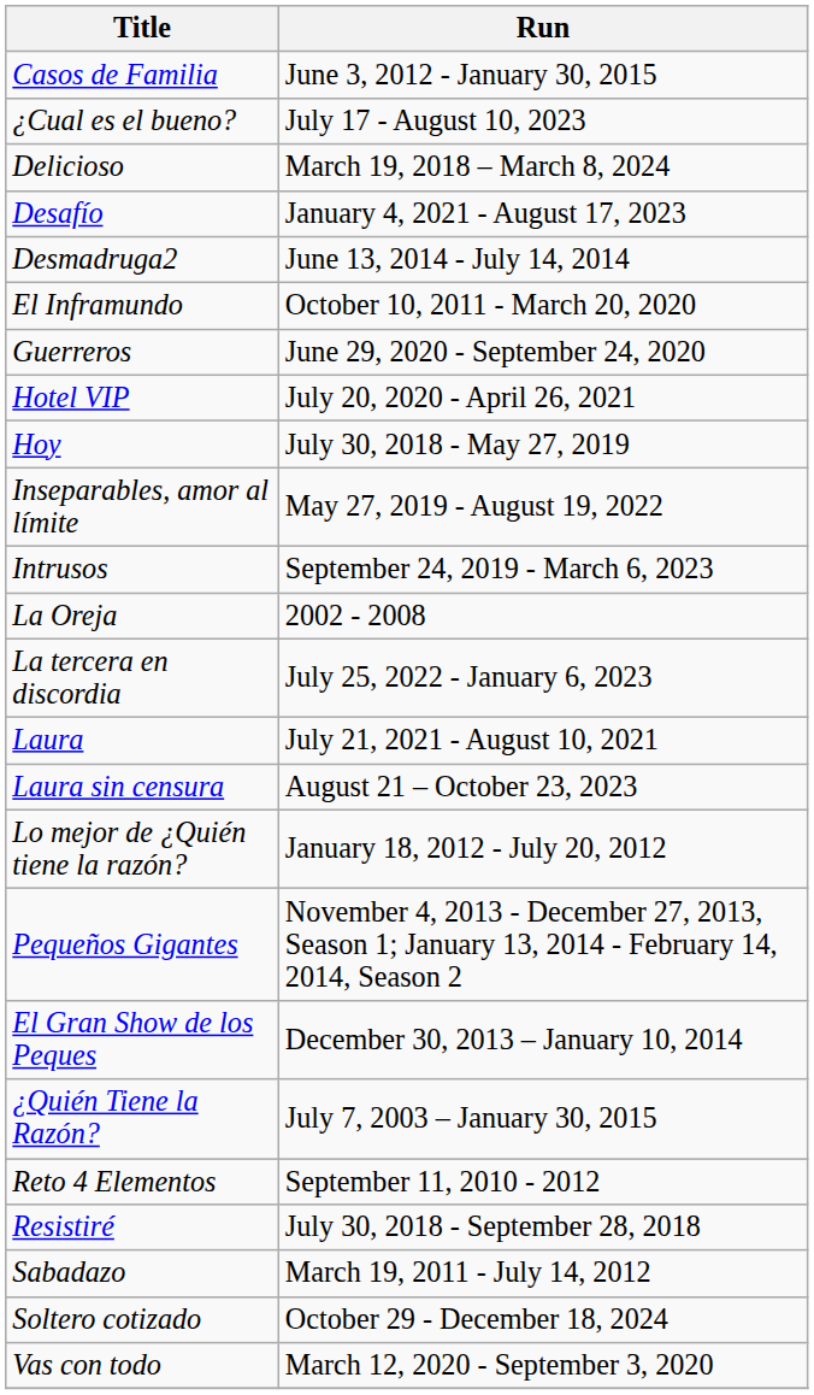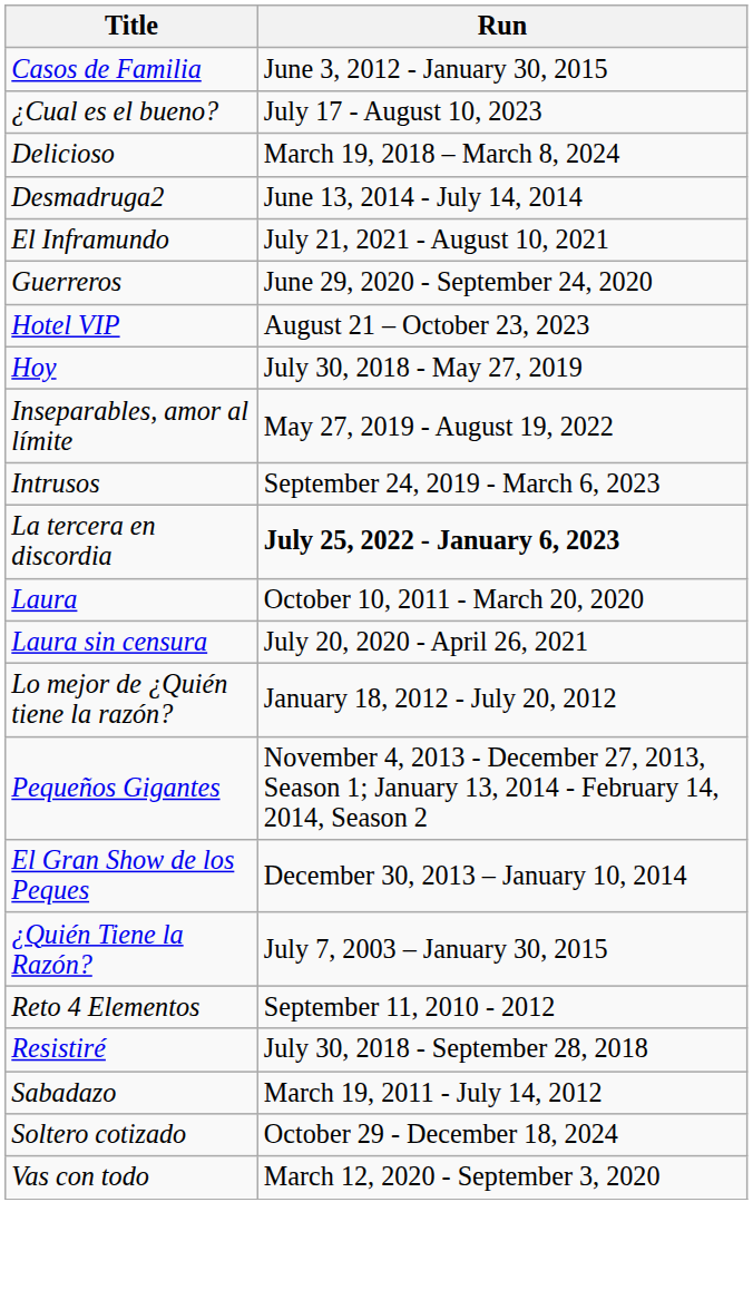 <table class="wikitable sortable" style="width:50%;">
 <tr>
 <th>Title</th>
 <th>Run</th>
 </tr>
 <tr>
 <td><em><a href='#'>Casos de Familia</a></em></td>
 <td>June 3, 2012 - January 30, 2015</td>
 </tr>
 <tr>
 <td><em>¿Cual es el bueno?</em></td>
 <td>July 17 - August 10, 2023</td>
 </tr>
 <tr>
 <td><em>Delicioso</em></td>
 <td>March 19, 2018 – March 8, 2024</td>
 </tr>
 <tr>
-<td><em><a href='#'>Desafío</a></em></td>
-<td>January 4, 2021 - August 17, 2023</td>
-</tr>
-<tr>
 <td><em>Desmadruga2</em></td>
 <td>June 13, 2014 - July 14, 2014</td>
 </tr>
 <tr>
 <td><em>El Inframundo</em></td>
-<td>October 10, 2011 - March 20, 2020</td>
+<td>July 21, 2021 - August 10, 2021</td>
 </tr>
 <tr>
 <td><em>Guerreros</em></td>
 <td>June 29, 2020 - September 24, 2020</td>
 </tr>
 <tr>
 <td><em><a href='#'>Hotel VIP</a></em></td>
-<td>July 20, 2020 - April 26, 2021</td>
+<td>August 21 – October 23, 2023</td>
 </tr>
 <tr>
 <td><em><a href='#'>Hoy</a></em></td>
 <td>July 30, 2018 - May 27, 2019</td>
 </tr>
 <tr>
 <td><em>Inseparables, amor al límite</em></td>
 <td>May 27, 2019 - August 19, 2022</td>
 </tr>
 <tr>
 <td><em>Intrusos</em></td>
 <td>September 24, 2019 - March 6, 2023</td>
 </tr>
 <tr>
-<td><em>La Oreja</em></td>
-<td>2002 - 2008</td>
-</tr>
-<tr>
 <td><em>La tercera en discordia</em></td>
-<td>July 25, 2022 - January 6, 2023</td>
+<td><strong>July 25, 2022 - January 6, 2023</strong></td>
 </tr>
 <tr>
 <td><em><a href='#'>Laura</a></em></td>
-<td>July 21, 2021 - August 10, 2021</td>
+<td>October 10, 2011 - March 20, 2020</td>
 </tr>
 <tr>
 <td><em><a href='#'>Laura sin censura</a></em></td>
-<td>August 21 – October 23, 2023</td>
+<td>July 20, 2020 - April 26, 2021</td>
 </tr>
 <tr>
 <td><em>Lo mejor de ¿Quién tiene la razón?</em></td>
 <td>January 18, 2012 - July 20, 2012</td>
 </tr>
 <tr>
 <td><em><a href='#'>Pequeños Gigantes</a></em></td>
 <td>November 4, 2013 - December 27, 2013, Season 1; January 13, 2014 - February 14, 2014, Season 2</td>
 </tr>
 <tr>
 <td><em><a href='#'>El Gran Show de los Peques</a></em></td>
 <td>December 30, 2013 – January 10, 2014</td>
 </tr>
 <tr>
 <td><em><a href='#'>¿Quién Tiene la Razón?</a></em></td>
 <td>July 7, 2003 – January 30, 2015</td>
 </tr>
 <tr>
 <td><em>Reto 4 Elementos</em></td>
 <td>September 11, 2010 - 2012</td>
 </tr>
 <tr>
 <td><em><a href='#'>Resistiré</a></em></td>
 <td>July 30, 2018 - September 28, 2018</td>
 </tr>
 <tr>
 <td><em>Sabadazo</em></td>
 <td>March 19, 2011 - July 14, 2012</td>
 </tr>
 <tr>
 <td><em>Soltero cotizado</em></td>
 <td>October 29 - December 18, 2024</td>
 </tr>
 <tr>
 <td><em>Vas con todo</em></td>
 <td>March 12, 2020 - September 3, 2020</td>
 </tr>
 <tr>
 </tr>
 </table>
